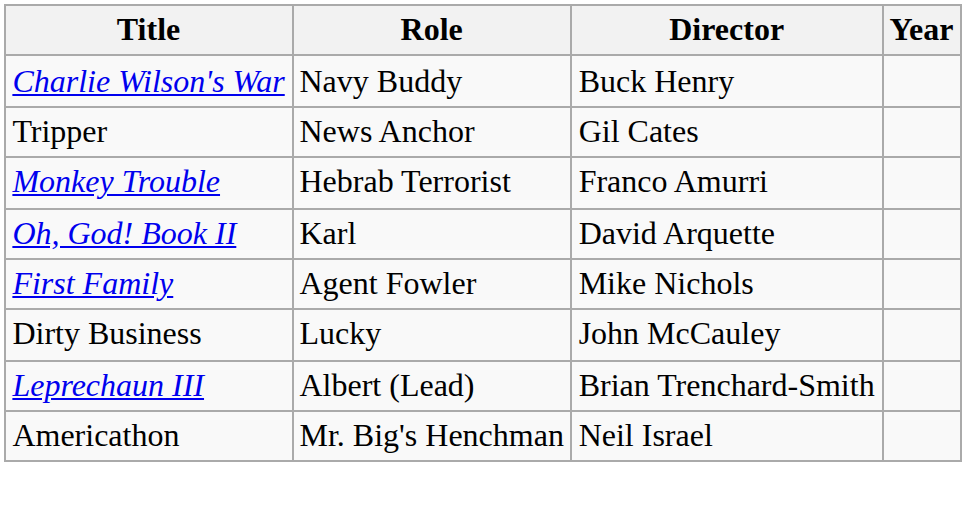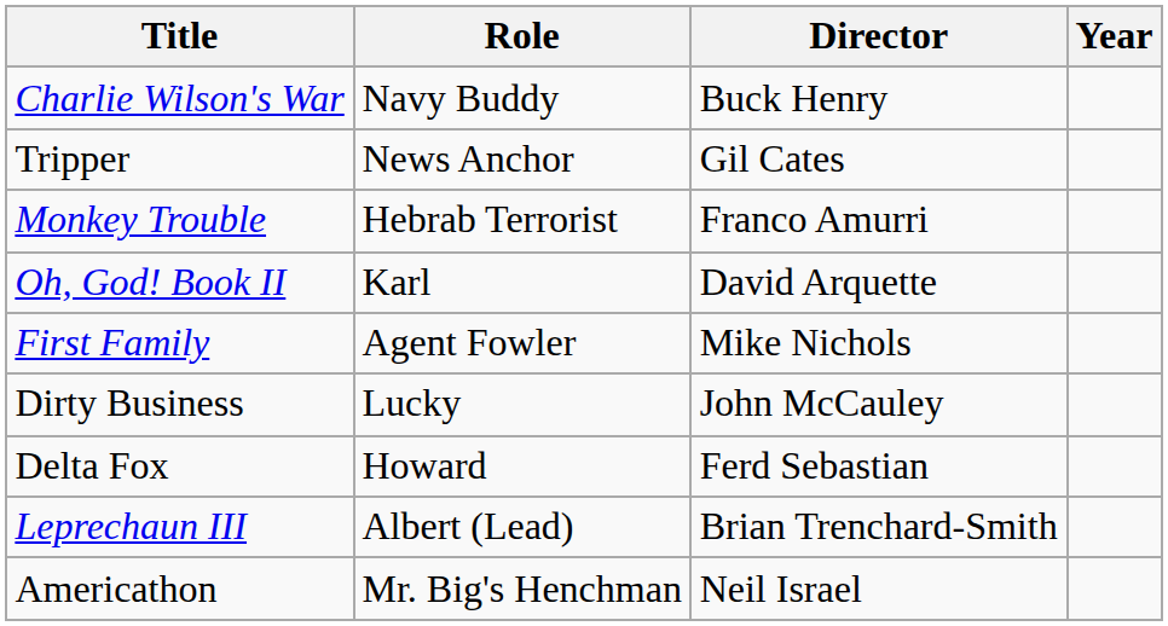 <table class="wikitable sortable">
 <tr>
 <th>Title</th>
 <th>Role</th>
 <th>Director</th>
 <th>Year</th>
 </tr>
 <tr>
 <td><em><a href='#'>Charlie Wilson's War</a></em></td>
 <td>Navy Buddy</td>
 <td>Buck Henry</td>
 <td></td>
 </tr>
 <tr>
 <td>Tripper</td>
 <td>News Anchor</td>
 <td>Gil Cates</td>
 <td></td>
 </tr>
 <tr>
 <td><em><a href='#'>Monkey Trouble</a></em></td>
 <td>Hebrab Terrorist</td>
 <td>Franco Amurri</td>
 <td></td>
 </tr>
 <tr>
 <td><em><a href='#'>Oh, God! Book II</a></em></td>
 <td>Karl</td>
 <td>David Arquette</td>
 <td></td>
 </tr>
 <tr>
 <td><em><a href='#'>First Family</a></em></td>
 <td>Agent Fowler</td>
 <td>Mike Nichols</td>
 <td></td>
 </tr>
 <tr>
 <td>Dirty Business</td>
 <td>Lucky</td>
 <td>John McCauley</td>
 <td></td>
 </tr>
 <tr>
+<td>Delta Fox</td>
+<td>Howard</td>
+<td>Ferd Sebastian</td>
+<td></td>
+</tr>
+<tr>
 <td><em><a href='#'>Leprechaun III</a></em></td>
 <td>Albert (Lead)</td>
 <td>Brian Trenchard-Smith</td>
 <td></td>
 </tr>
 <tr>
 <td>Americathon</td>
 <td>Mr. Big's Henchman</td>
 <td>Neil Israel</td>
 <td></td>
 </tr>
 </table>
